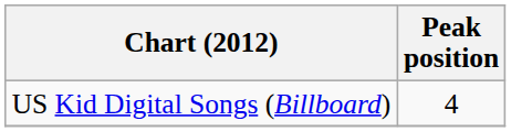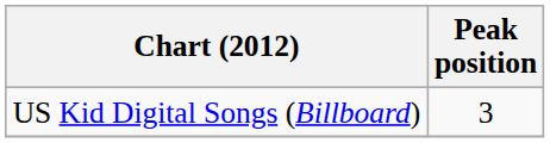 <table class="wikitable sortable">
 <tr>
 <th scope="col">Chart (2012)</th>
 <th scope="col">Peak<br>position</th>
 </tr>
 <tr>
 <td>US <a href='#'>Kid Digital Songs</a> (<em><a href='#'>Billboard</a></em>)</td>
-<td style="text-align:center;">4</td>
+<td style="text-align:center;">3</td>
 </tr>
 <tr>
 </tr>
 </table>
